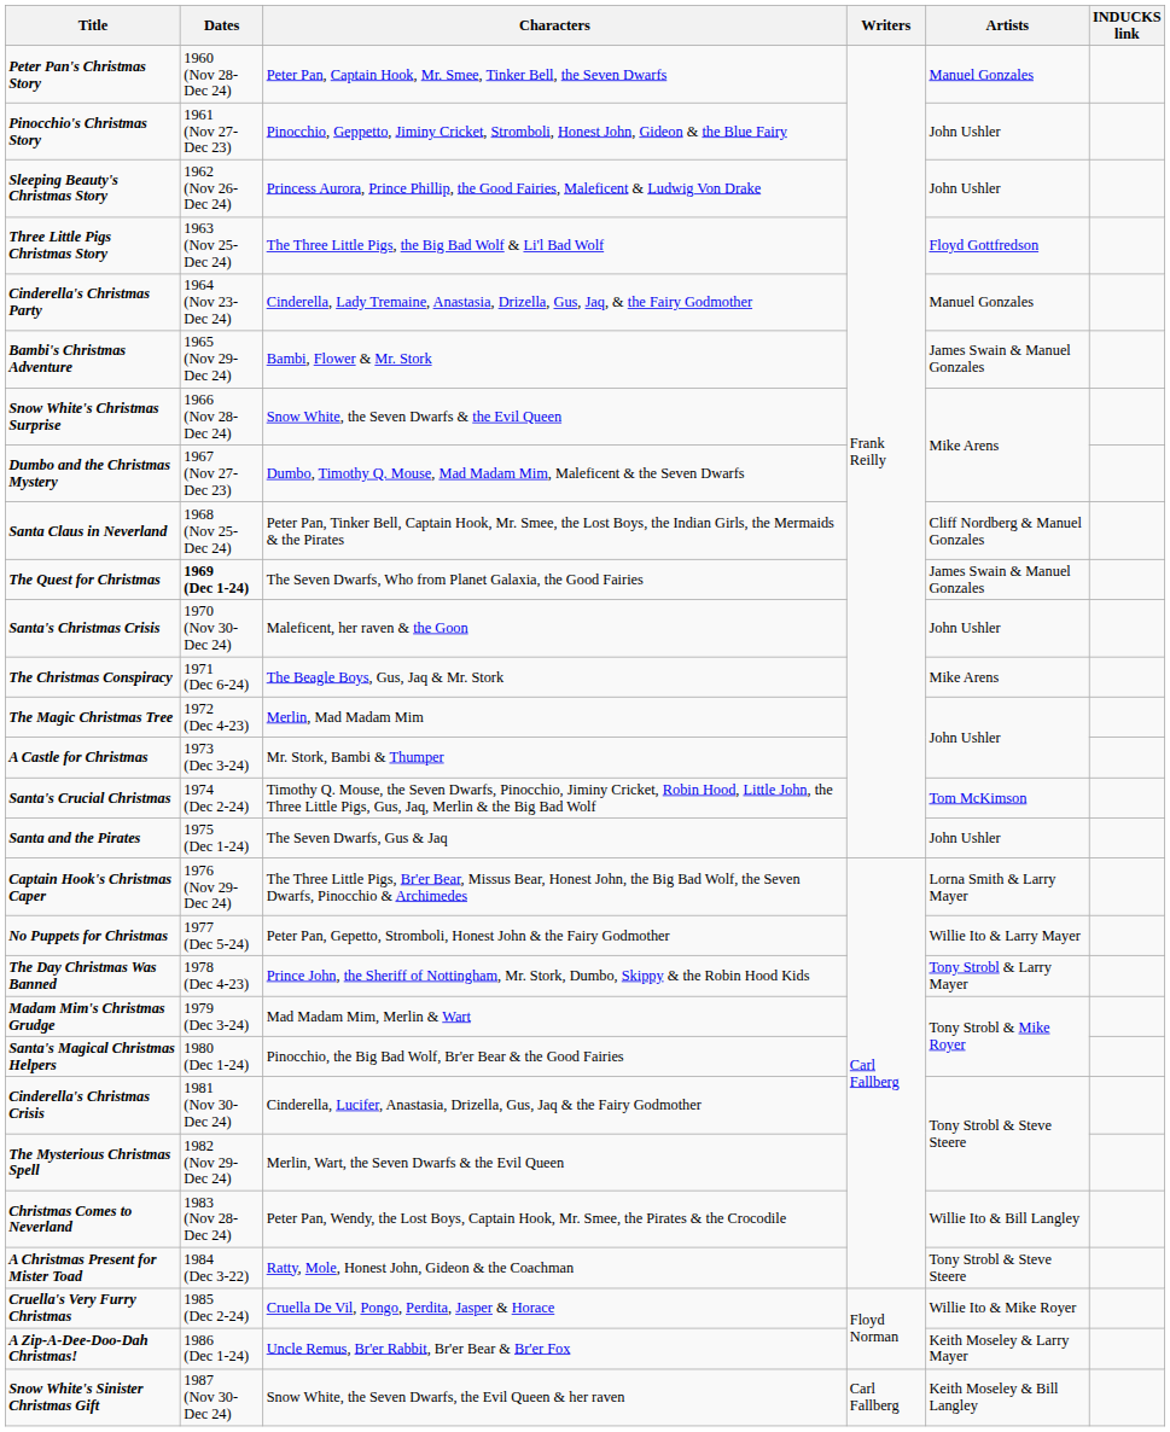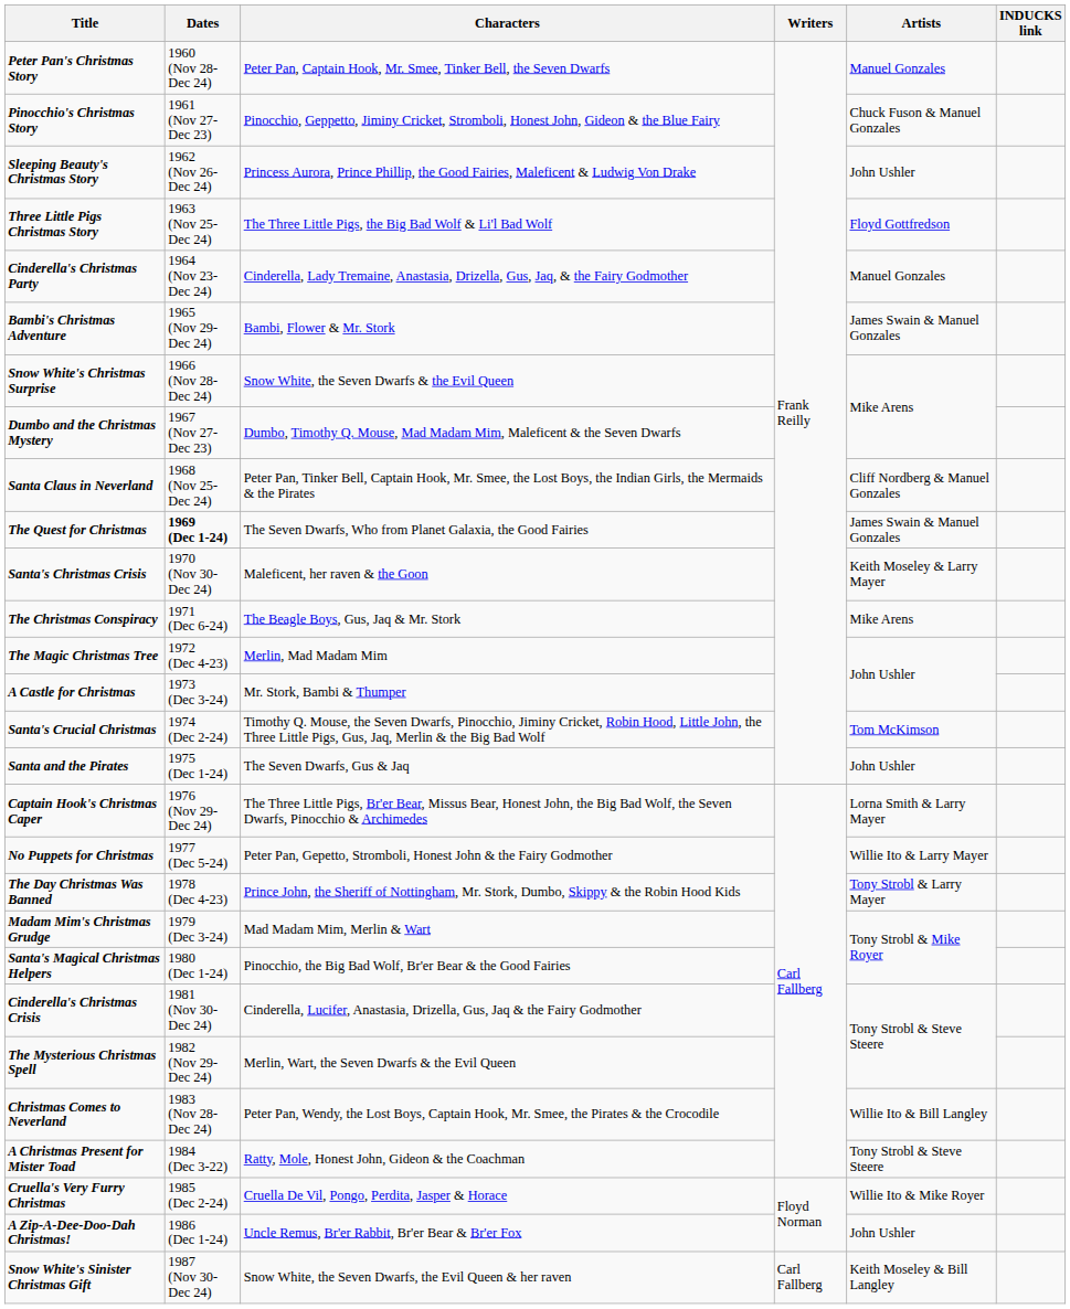 <table class="wikitable" margin:auto;">
 <tr>
 <th>Title</th>
 <th>Dates</th>
 <th>Characters</th>
 <th>Writers</th>
 <th>Artists</th>
 <th>INDUCKS<br>link</th>
 </tr>
 <tr>
 <td><strong><em>Peter Pan's Christmas Story</em></strong></td>
 <td>1960<br>(Nov 28-Dec 24)</td>
 <td><a href='#'>Peter Pan</a>, <a href='#'>Captain Hook</a>, <a href='#'>Mr. Smee</a>, <a href='#'>Tinker Bell</a>, <a href='#'>the Seven Dwarfs</a></td>
 <td rowspan="16">Frank Reilly</td>
 <td><a href='#'>Manuel Gonzales</a></td>
 <td></td>
 </tr>
 <tr>
 <td><strong><em>Pinocchio's Christmas Story</em></strong></td>
 <td>1961<br>(Nov 27-Dec 23)</td>
 <td><a href='#'>Pinocchio</a>, <a href='#'>Geppetto</a>, <a href='#'>Jiminy Cricket</a>, <a href='#'>Stromboli</a>, <a href='#'>Honest John</a>, <a href='#'>Gideon</a> & <a href='#'>the Blue Fairy</a></td>
-<td>John Ushler</td>
+<td>Chuck Fuson & Manuel Gonzales</td>
 <td></td>
 </tr>
 <tr>
 <td><strong><em>Sleeping Beauty's Christmas Story</em></strong></td>
 <td>1962<br>(Nov 26-Dec 24)</td>
 <td><a href='#'>Princess Aurora</a>, <a href='#'>Prince Phillip</a>, <a href='#'>the Good Fairies</a>, <a href='#'>Maleficent</a> & <a href='#'>Ludwig Von Drake</a></td>
 <td>John Ushler</td>
 <td></td>
 </tr>
 <tr>
 <td><strong><em>Three Little Pigs Christmas Story</em></strong></td>
 <td>1963<br>(Nov 25-Dec 24)</td>
 <td><a href='#'>The Three Little Pigs</a>, <a href='#'>the Big Bad Wolf</a> & <a href='#'>Li'l Bad Wolf</a></td>
 <td><a href='#'>Floyd Gottfredson</a><br></td>
 <td></td>
 </tr>
 <tr>
 <td><strong><em>Cinderella's Christmas Party</em></strong></td>
 <td>1964<br>(Nov 23-Dec 24)</td>
 <td><a href='#'>Cinderella</a>, <a href='#'>Lady Tremaine</a>, <a href='#'>Anastasia</a>, <a href='#'>Drizella</a>, <a href='#'>Gus</a>, <a href='#'>Jaq</a>, & <a href='#'>the Fairy Godmother</a></td>
 <td>Manuel Gonzales</td>
 <td></td>
 </tr>
 <tr>
 <td><strong><em>Bambi's Christmas Adventure</em></strong></td>
 <td>1965<br>(Nov 29-Dec 24)</td>
 <td><a href='#'>Bambi</a>, <a href='#'>Flower</a> & <a href='#'>Mr. Stork</a></td>
 <td>James Swain & Manuel Gonzales</td>
 <td></td>
 </tr>
 <tr>
 <td><strong><em>Snow White's Christmas Surprise</em></strong></td>
 <td>1966<br>(Nov 28-Dec 24)</td>
 <td><a href='#'>Snow White</a>, the Seven Dwarfs & <a href='#'>the Evil Queen</a></td>
 <td rowspan="2">Mike Arens</td>
 <td></td>
 </tr>
 <tr>
 <td><strong><em>Dumbo and the Christmas Mystery</em></strong></td>
 <td>1967<br>(Nov 27-Dec 23)</td>
 <td><a href='#'>Dumbo</a>, <a href='#'>Timothy Q. Mouse</a>, <a href='#'>Mad Madam Mim</a>, Maleficent & the Seven Dwarfs</td>
 <td></td>
 </tr>
 <tr>
 <td><strong><em>Santa Claus in Neverland</em></strong></td>
 <td>1968<br>(Nov 25-Dec 24)</td>
 <td>Peter Pan, Tinker Bell, Captain Hook, Mr. Smee, the Lost Boys, the Indian Girls, the Mermaids & the Pirates</td>
 <td>Cliff Nordberg & Manuel Gonzales</td>
 <td></td>
 </tr>
 <tr>
 <td><strong><em>The Quest for Christmas</em></strong></td>
 <td><strong>1969<br>(Dec 1-24)</strong></td>
 <td>The Seven Dwarfs, Who from Planet Galaxia, the Good Fairies</td>
 <td>James Swain & Manuel Gonzales</td>
 <td></td>
 </tr>
 <tr>
 <td><strong><em>Santa's Christmas Crisis</em></strong></td>
 <td>1970<br>(Nov 30-Dec 24)</td>
 <td>Maleficent, her raven & <a href='#'>the Goon</a></td>
-<td>John Ushler</td>
+<td>Keith Moseley & Larry Mayer</td>
 <td></td>
 </tr>
 <tr>
 <td><strong><em>The Christmas Conspiracy</em></strong></td>
 <td>1971<br>(Dec 6-24)</td>
 <td><a href='#'>The Beagle Boys</a>, Gus, Jaq & Mr. Stork</td>
 <td>Mike Arens</td>
 <td></td>
 </tr>
 <tr>
 <td><strong><em>The Magic Christmas Tree</em></strong></td>
 <td>1972<br>(Dec 4-23)</td>
 <td><a href='#'>Merlin</a>, Mad Madam Mim</td>
 <td rowspan="2">John Ushler</td>
 <td></td>
 </tr>
 <tr>
 <td><strong><em>A Castle for Christmas</em></strong></td>
 <td>1973<br>(Dec 3-24)</td>
 <td>Mr. Stork, Bambi & <a href='#'>Thumper</a></td>
 <td></td>
 </tr>
 <tr>
 <td><strong><em>Santa's Crucial Christmas</em></strong></td>
 <td>1974<br>(Dec 2-24)</td>
 <td>Timothy Q. Mouse, the Seven Dwarfs, Pinocchio, Jiminy Cricket, <a href='#'>Robin Hood</a>, <a href='#'>Little John</a>, the Three Little Pigs, Gus, Jaq, Merlin & the Big Bad Wolf</td>
 <td><a href='#'>Tom McKimson</a></td>
 <td></td>
 </tr>
 <tr>
 <td><strong><em>Santa and the Pirates</em></strong></td>
 <td>1975<br>(Dec 1-24)</td>
 <td>The Seven Dwarfs, Gus & Jaq</td>
 <td>John Ushler</td>
 <td></td>
 </tr>
 <tr>
 <td><strong><em>Captain Hook's Christmas Caper</em></strong></td>
 <td>1976<br>(Nov 29-Dec 24)</td>
 <td>The Three Little Pigs, <a href='#'>Br'er Bear</a>, Missus Bear, Honest John, the Big Bad Wolf, the Seven Dwarfs, Pinocchio & <a href='#'>Archimedes</a></td>
 <td rowspan="9"><a href='#'>Carl Fallberg</a></td>
 <td>Lorna Smith & Larry Mayer</td>
 <td></td>
 </tr>
 <tr>
 <td><strong><em>No Puppets for Christmas</em></strong></td>
 <td>1977<br>(Dec 5-24)</td>
 <td>Peter Pan, Gepetto, Stromboli, Honest John & the Fairy Godmother</td>
 <td>Willie Ito & Larry Mayer</td>
 <td></td>
 </tr>
 <tr>
 <td><strong><em>The Day Christmas Was Banned</em></strong></td>
 <td>1978<br>(Dec 4-23)</td>
 <td><a href='#'>Prince John</a>, <a href='#'>the Sheriff of Nottingham</a>, Mr. Stork, Dumbo, <a href='#'>Skippy</a> & the Robin Hood Kids</td>
 <td><a href='#'>Tony Strobl</a> & Larry Mayer</td>
 <td></td>
 </tr>
 <tr>
 <td><strong><em>Madam Mim's Christmas Grudge</em></strong></td>
 <td>1979<br>(Dec 3-24)</td>
 <td>Mad Madam Mim, Merlin & <a href='#'>Wart</a></td>
 <td rowspan="2">Tony Strobl & <a href='#'>Mike Royer</a></td>
 <td></td>
 </tr>
 <tr>
 <td><strong><em>Santa's Magical Christmas Helpers</em></strong></td>
 <td>1980<br>(Dec 1-24)</td>
 <td>Pinocchio, the Big Bad Wolf, Br'er Bear & the Good Fairies</td>
 <td></td>
 </tr>
 <tr>
 <td><strong><em>Cinderella's Christmas Crisis</em></strong></td>
 <td>1981<br>(Nov 30-Dec 24)</td>
 <td>Cinderella, <a href='#'>Lucifer</a>, Anastasia, Drizella, Gus, Jaq & the Fairy Godmother</td>
 <td rowspan="2">Tony Strobl & Steve Steere</td>
 <td></td>
 </tr>
 <tr>
 <td><strong><em>The Mysterious Christmas Spell</em></strong></td>
 <td>1982<br>(Nov 29-Dec 24)</td>
 <td>Merlin, Wart, the Seven Dwarfs & the Evil Queen</td>
 <td></td>
 </tr>
 <tr>
 <td><strong><em>Christmas Comes to Neverland</em></strong></td>
 <td>1983<br>(Nov 28-Dec 24)</td>
 <td>Peter Pan, Wendy, the Lost Boys, Captain Hook, Mr. Smee, the Pirates & the Crocodile</td>
 <td>Willie Ito & Bill Langley<br></td>
 <td></td>
 </tr>
 <tr>
 <td><strong><em>A Christmas Present for Mister Toad</em></strong></td>
 <td>1984<br>(Dec 3-22)</td>
 <td><a href='#'>Ratty</a>, <a href='#'>Mole</a>, Honest John, Gideon & the Coachman</td>
 <td>Tony Strobl & Steve Steere</td>
 <td></td>
 </tr>
 <tr>
 <td><strong><em>Cruella's Very Furry Christmas</em></strong></td>
 <td>1985<br>(Dec 2-24)</td>
 <td><a href='#'>Cruella De Vil</a>, <a href='#'>Pongo</a>, <a href='#'>Perdita</a>, <a href='#'>Jasper</a> & <a href='#'>Horace</a></td>
 <td rowspan="2">Floyd Norman</td>
 <td>Willie Ito & Mike Royer</td>
 <td></td>
 </tr>
 <tr>
 <td><strong><em>A Zip-A-Dee-Doo-Dah Christmas!</em></strong></td>
 <td>1986<br>(Dec 1-24)</td>
 <td><a href='#'>Uncle Remus</a>, <a href='#'>Br'er Rabbit</a>, Br'er Bear & <a href='#'>Br'er Fox</a></td>
-<td>Keith Moseley & Larry Mayer</td>
+<td>John Ushler</td>
 <td></td>
 </tr>
 <tr>
 <td><strong><em>Snow White's Sinister Christmas Gift</em></strong></td>
 <td>1987<br>(Nov 30-Dec 24)</td>
 <td>Snow White, the Seven Dwarfs, the Evil Queen & her raven</td>
 <td>Carl Fallberg</td>
 <td>Keith Moseley & Bill Langley</td>
 <td></td>
 </tr>
 </table>
